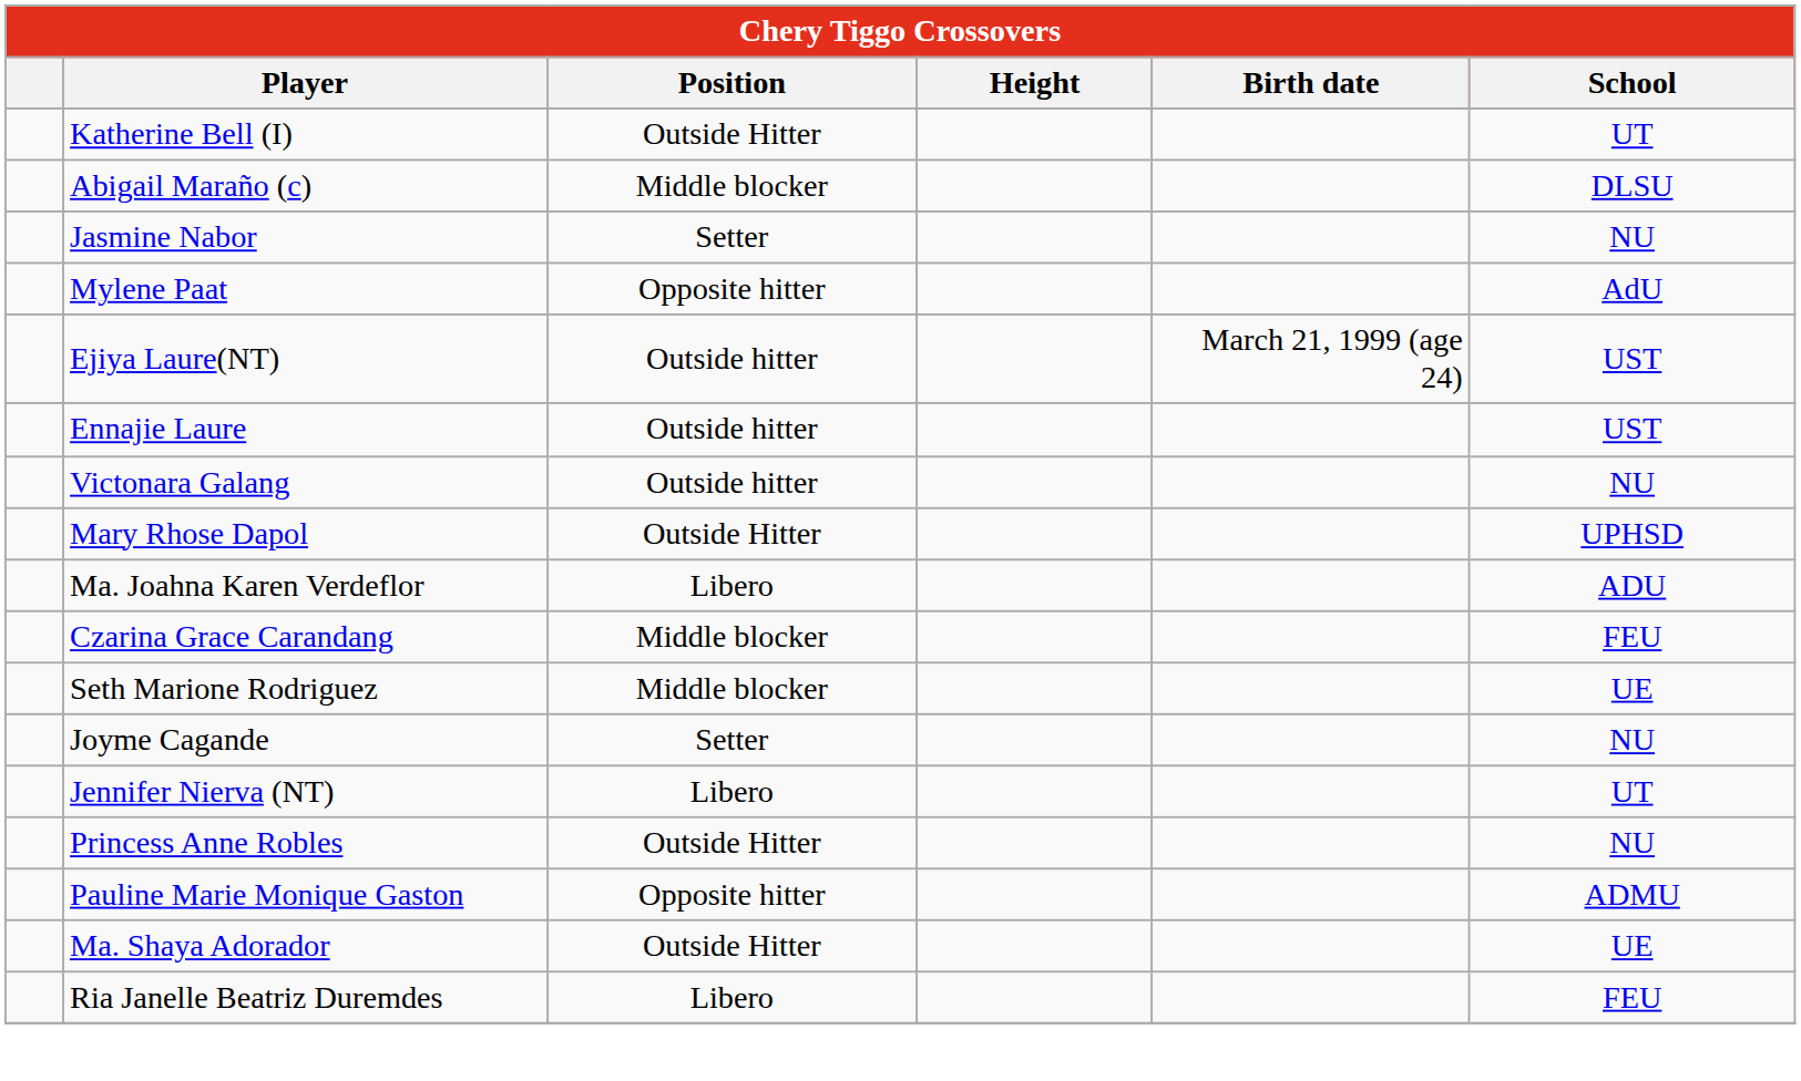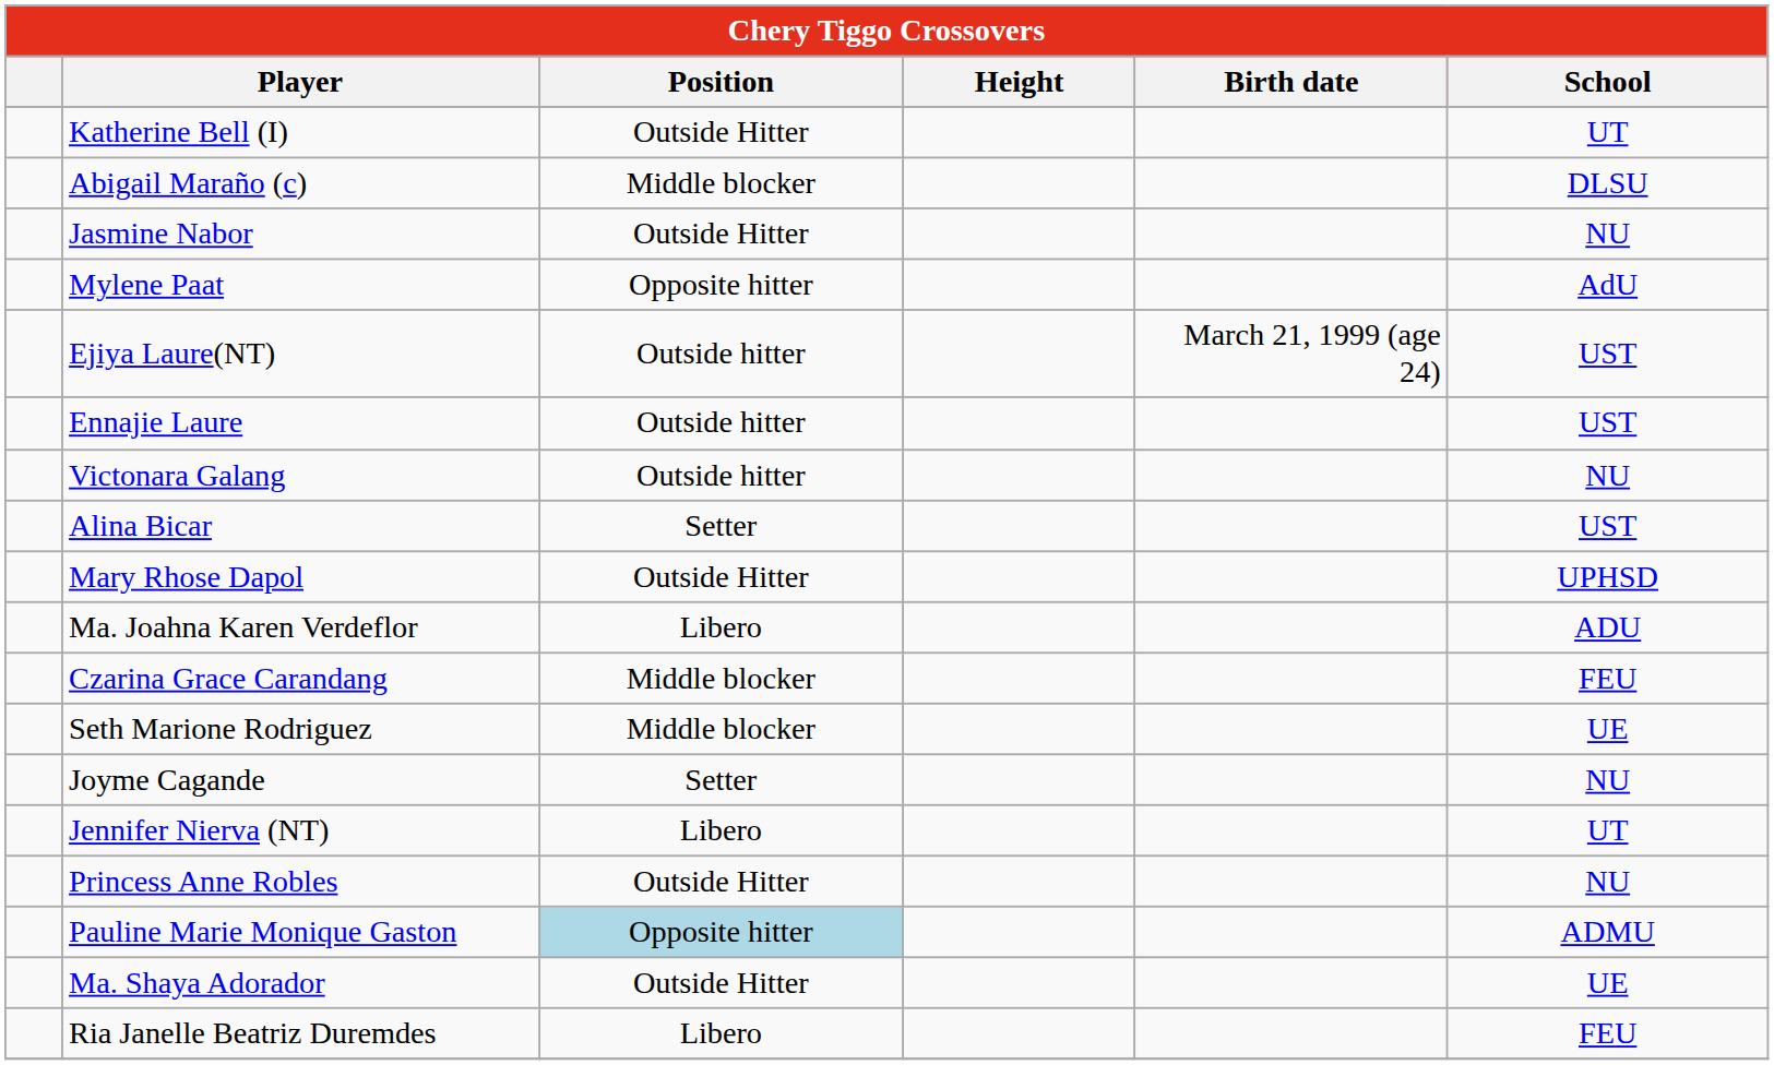 <table class="wikitable sortable" style="font-size:95%; text-align:left;">
 <tr>
 <th colspan="6" style= "background:#E42F1C; color:white; text-align: center"><strong>Chery Tiggo Crossovers</strong></th>
 </tr>
 <tr style="background:red;">
 <th style= "align=center; width:2em;"></th>
 <th style= "align=center;width:20em;">Player</th>
 <th style= "align=center; width:15em;">Position</th>
 <th style= "align=center; width:9em;">Height</th>
 <th style= "align=center; width:13em;">Birth date</th>
 <th style= "align=center; width:13em;">School</th>
 </tr>
 <tr align=center>
 <td></td>
 <td align=left> <a href='#'>Katherine Bell</a> (I)</td>
 <td>Outside Hitter</td>
 <td></td>
 <td align=right></td>
 <td><a href='#'>UT</a></td>
 </tr>
 <tr align=center>
 <td></td>
 <td align=left> <a href='#'>Abigail Maraño</a> (<a href='#'>c</a>)</td>
 <td>Middle blocker</td>
 <td></td>
 <td align=right></td>
 <td><a href='#'>DLSU</a></td>
 </tr>
 <tr align=center>
 <td></td>
 <td align=left> <a href='#'>Jasmine Nabor</a></td>
-<td>Setter</td>
+<td>Outside Hitter</td>
 <td></td>
 <td align=right></td>
 <td><a href='#'>NU</a></td>
 </tr>
 <tr align=center>
 <td></td>
 <td align=left> <a href='#'>Mylene Paat</a></td>
 <td>Opposite hitter</td>
 <td></td>
 <td align=right></td>
 <td><a href='#'>AdU</a></td>
 </tr>
 <tr align=center>
 <td></td>
 <td align=left> <a href='#'>Ejiya Laure</a>(NT)</td>
 <td>Outside hitter</td>
 <td></td>
 <td align=right>March 21, 1999 (age 24)</td>
 <td><a href='#'>UST</a></td>
 </tr>
 <tr align=center>
 <td></td>
 <td align=left> <a href='#'>Ennajie Laure</a></td>
 <td>Outside hitter</td>
 <td></td>
 <td align=right></td>
 <td><a href='#'>UST</a></td>
 </tr>
 <tr align=center>
 <td></td>
 <td align=left> <a href='#'>Victonara Galang</a></td>
 <td>Outside hitter</td>
 <td></td>
 <td align=right></td>
 <td><a href='#'>NU</a></td>
+</tr>
+<tr align=center>
+<td></td>
+<td align=left> <a href='#'>Alina Bicar</a></td>
+<td>Setter</td>
+<td></td>
+<td align=right></td>
+<td><a href='#'>UST</a></td>
 </tr>
 <tr align=center>
 <td></td>
 <td align="left"> <a href='#'>Mary Rhose Dapol</a></td>
 <td>Outside Hitter</td>
 <td></td>
 <td align=right></td>
 <td><a href='#'>UPHSD</a></td>
 </tr>
 <tr align=center>
 <td></td>
 <td align="left"> Ma. Joahna Karen Verdeflor</td>
 <td>Libero</td>
 <td></td>
 <td align=right></td>
 <td><a href='#'>ADU</a></td>
 </tr>
 <tr align=center>
 <td></td>
 <td align=left> <a href='#'>Czarina Grace Carandang</a></td>
 <td>Middle blocker</td>
 <td></td>
 <td align=right></td>
 <td><a href='#'>FEU</a></td>
 </tr>
 <tr align=center>
 <td></td>
 <td align=left> Seth Marione Rodriguez</td>
 <td>Middle blocker</td>
 <td></td>
 <td align=right></td>
 <td><a href='#'>UE</a></td>
 </tr>
 <tr align=center>
 <td></td>
 <td align=left> Joyme Cagande</td>
 <td>Setter</td>
 <td></td>
 <td align=right></td>
 <td><a href='#'>NU</a></td>
 </tr>
 <tr align=center>
 <td></td>
 <td align=left> <a href='#'>Jennifer Nierva</a> (NT)</td>
 <td>Libero</td>
 <td></td>
 <td align=right></td>
 <td><a href='#'>UT</a></td>
 </tr>
 <tr align=center>
 <td></td>
 <td align=left> <a href='#'>Princess Anne Robles</a></td>
 <td>Outside Hitter</td>
 <td></td>
 <td align=right></td>
 <td><a href='#'>NU</a></td>
 </tr>
 <tr align=center>
 <td></td>
 <td align=left> <a href='#'>Pauline Marie Monique Gaston</a></td>
-<td>Opposite hitter</td>
+<td style="background: lightblue;">Opposite hitter</td>
 <td></td>
 <td align=right></td>
 <td><a href='#'>ADMU</a></td>
 </tr>
 <tr align=center>
 <td></td>
 <td align=left> <a href='#'>Ma. Shaya Adorador</a></td>
 <td>Outside Hitter</td>
 <td></td>
 <td align=right></td>
 <td><a href='#'>UE</a></td>
 </tr>
 <tr align=center>
 <td></td>
 <td align=left> Ria Janelle Beatriz Duremdes</td>
 <td>Libero</td>
 <td></td>
 <td align=right></td>
 <td><a href='#'>FEU</a></td>
 </tr>
 <tr align=center>
 </tr>
 </table>
